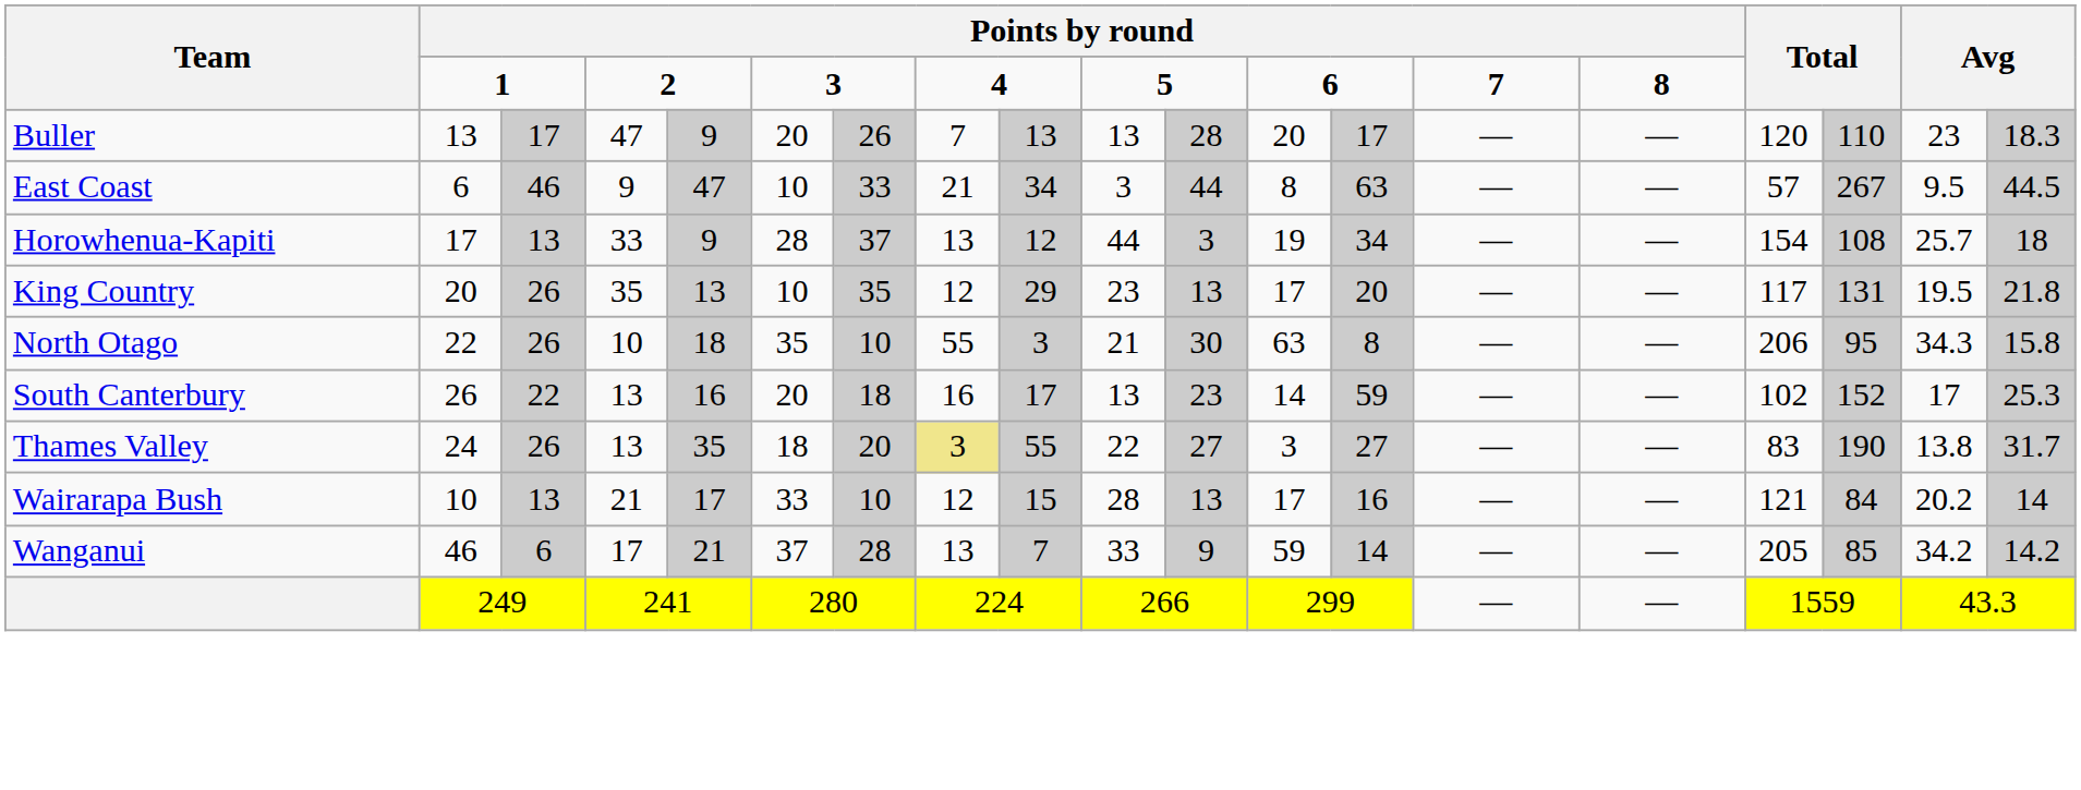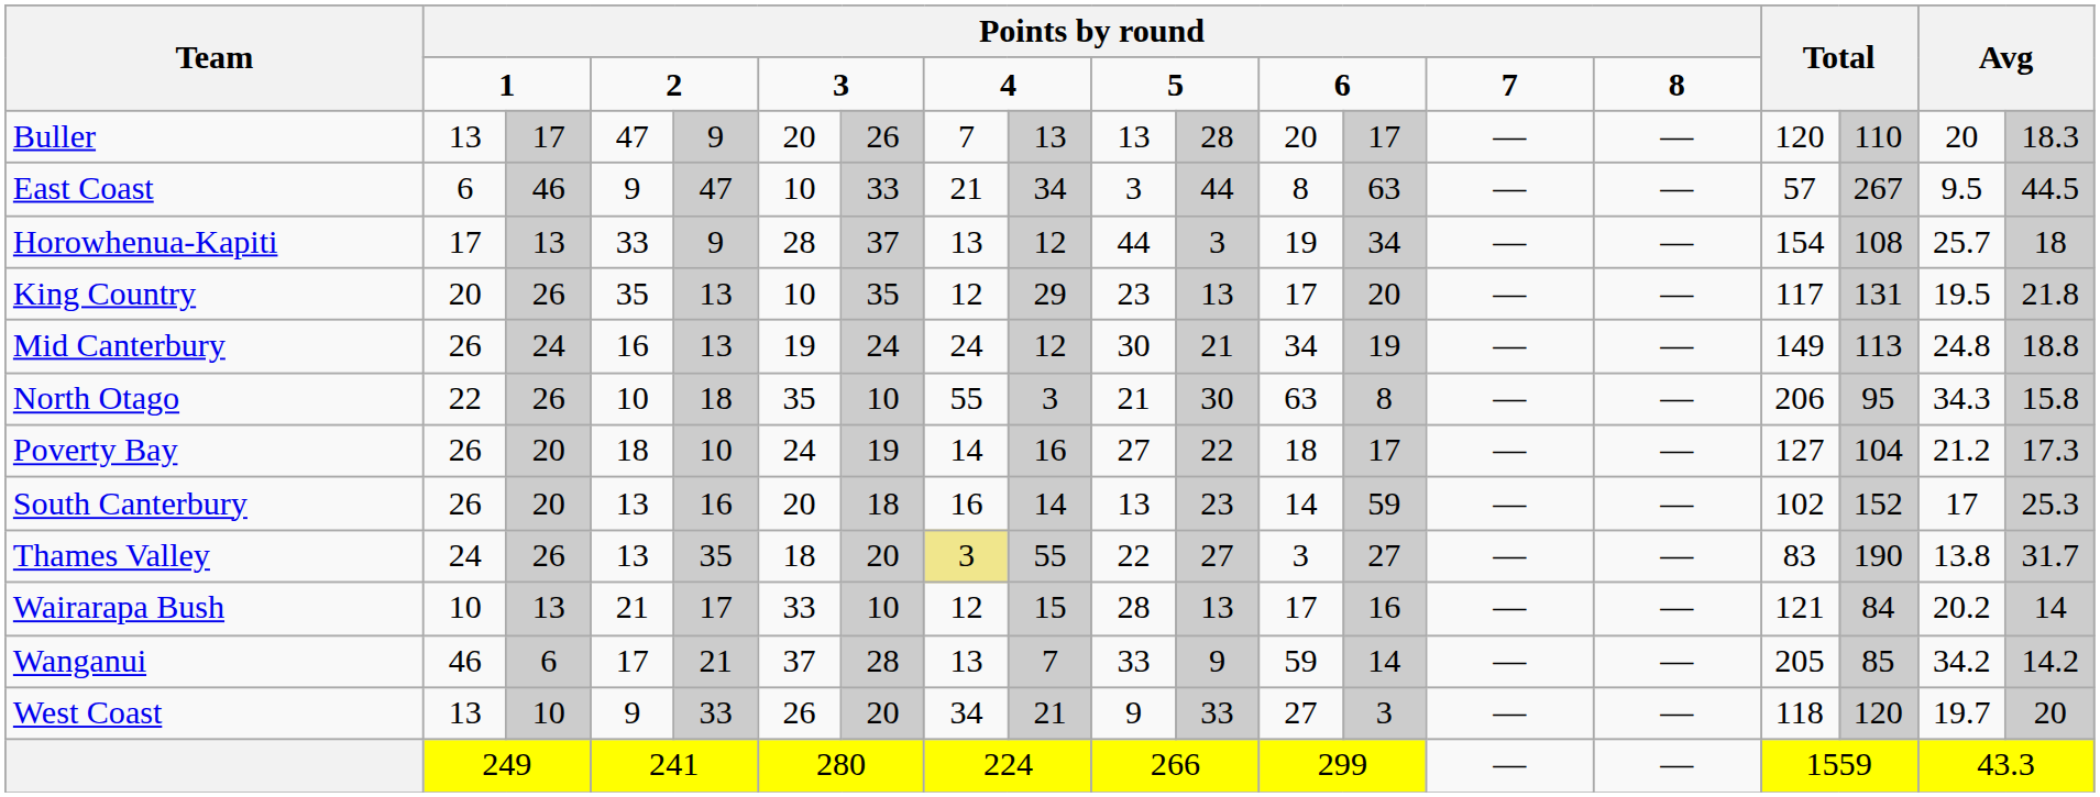 <table class="wikitable" style="text-align:center" width=80%>
 <tr>
 <th rowspan=2 width=20%>Team</th>
 <th colspan=14>Points by round</th>
 <th rowspan=2 colspan=2>Total</th>
 <th rowspan=2 colspan=2>Avg</th>
 </tr>
 <tr>
 <td colspan=2 width=8%><strong>1</strong></td>
 <td colspan=2 width=8%><strong>2</strong></td>
 <td colspan=2 width=8%><strong>3</strong></td>
 <td colspan=2 width=8%><strong>4</strong></td>
 <td colspan=2 width=8%><strong>5</strong></td>
 <td colspan=2 width=8%><strong>6</strong></td>
 <td width=8%><strong>7</strong></td>
 <td width=8%><strong>8</strong></td>
 </tr>
 <tr>
 <td align=left><a href='#'>Buller</a></td>
 <td>13</td>
 <td bgcolor=#cccccc>17</td>
 <td>47</td>
 <td bgcolor=#cccccc>9</td>
 <td>20</td>
 <td bgcolor=#cccccc>26</td>
 <td>7</td>
 <td bgcolor=#cccccc>13</td>
 <td>13</td>
 <td bgcolor=#cccccc>28</td>
 <td>20</td>
 <td bgcolor=#cccccc>17</td>
 <td>—</td>
 <td>—</td>
 <td>120</td>
 <td bgcolor=#cccccc>110</td>
-<td>23</td>
+<td>20</td>
 <td bgcolor=#cccccc>18.3</td>
 </tr>
 <tr>
 <td align=left><a href='#'>East Coast</a></td>
 <td>6</td>
 <td bgcolor=#cccccc>46</td>
 <td>9</td>
 <td bgcolor=#cccccc>47</td>
 <td>10</td>
 <td bgcolor=#cccccc>33</td>
 <td>21</td>
 <td bgcolor=#cccccc>34</td>
 <td>3</td>
 <td bgcolor=#cccccc>44</td>
 <td>8</td>
 <td bgcolor=#cccccc>63</td>
 <td>—</td>
 <td>—</td>
 <td>57</td>
 <td bgcolor=#cccccc>267</td>
 <td>9.5</td>
 <td bgcolor=#cccccc>44.5</td>
 </tr>
 <tr>
 <td align=left><a href='#'>Horowhenua-Kapiti</a></td>
 <td>17</td>
 <td bgcolor=#cccccc>13</td>
 <td>33</td>
 <td bgcolor=#cccccc>9</td>
 <td>28</td>
 <td bgcolor=#cccccc>37</td>
 <td>13</td>
 <td bgcolor=#cccccc>12</td>
 <td>44</td>
 <td bgcolor=#cccccc>3</td>
 <td>19</td>
 <td bgcolor=#cccccc>34</td>
 <td>—</td>
 <td>—</td>
 <td>154</td>
 <td bgcolor=#cccccc>108</td>
 <td>25.7</td>
 <td bgcolor=#cccccc>18</td>
 </tr>
 <tr>
 <td align=left><a href='#'>King Country</a></td>
 <td>20</td>
 <td bgcolor=#cccccc>26</td>
 <td>35</td>
 <td bgcolor=#cccccc>13</td>
 <td>10</td>
 <td bgcolor=#cccccc>35</td>
 <td>12</td>
 <td bgcolor=#cccccc>29</td>
 <td>23</td>
 <td bgcolor=#cccccc>13</td>
 <td>17</td>
 <td bgcolor=#cccccc>20</td>
 <td>—</td>
 <td>—</td>
 <td>117</td>
 <td bgcolor=#cccccc>131</td>
 <td>19.5</td>
 <td bgcolor=#cccccc>21.8</td>
 </tr>
 <tr>
+<td align=left><a href='#'>Mid Canterbury</a></td>
+<td>26</td>
+<td bgcolor=#cccccc>24</td>
+<td>16</td>
+<td bgcolor=#cccccc>13</td>
+<td>19</td>
+<td bgcolor=#cccccc>24</td>
+<td>24</td>
+<td bgcolor=#cccccc>12</td>
+<td>30</td>
+<td bgcolor=#cccccc>21</td>
+<td>34</td>
+<td bgcolor=#cccccc>19</td>
+<td>—</td>
+<td>—</td>
+<td>149</td>
+<td bgcolor=#cccccc>113</td>
+<td>24.8</td>
+<td bgcolor=#cccccc>18.8</td>
+</tr>
+<tr>
 <td align=left><a href='#'>North Otago</a></td>
 <td>22</td>
 <td bgcolor=#cccccc>26</td>
 <td>10</td>
 <td bgcolor=#cccccc>18</td>
 <td>35</td>
 <td bgcolor=#cccccc>10</td>
 <td>55</td>
 <td bgcolor=#cccccc>3</td>
 <td>21</td>
 <td bgcolor=#cccccc>30</td>
 <td>63</td>
 <td bgcolor=#cccccc>8</td>
 <td>—</td>
 <td>—</td>
 <td>206</td>
 <td bgcolor=#cccccc>95</td>
 <td>34.3</td>
 <td bgcolor=#cccccc>15.8</td>
 </tr>
 <tr>
+<td align=left><a href='#'>Poverty Bay</a></td>
+<td>26</td>
+<td bgcolor=#cccccc>20</td>
+<td>18</td>
+<td bgcolor=#cccccc>10</td>
+<td>24</td>
+<td bgcolor=#cccccc>19</td>
+<td>14</td>
+<td bgcolor=#cccccc>16</td>
+<td>27</td>
+<td bgcolor=#cccccc>22</td>
+<td>18</td>
+<td bgcolor=#cccccc>17</td>
+<td>—</td>
+<td>—</td>
+<td>127</td>
+<td bgcolor=#cccccc>104</td>
+<td>21.2</td>
+<td bgcolor=#cccccc>17.3</td>
+</tr>
+<tr>
 <td align=left><a href='#'>South Canterbury</a></td>
 <td>26</td>
-<td bgcolor=#cccccc>22</td>
+<td bgcolor=#cccccc>20</td>
 <td>13</td>
 <td bgcolor=#cccccc>16</td>
 <td>20</td>
 <td bgcolor=#cccccc>18</td>
 <td>16</td>
-<td bgcolor=#cccccc>17</td>
+<td bgcolor=#cccccc>14</td>
 <td>13</td>
 <td bgcolor=#cccccc>23</td>
 <td>14</td>
 <td bgcolor=#cccccc>59</td>
 <td>—</td>
 <td>—</td>
 <td>102</td>
 <td bgcolor=#cccccc>152</td>
 <td>17</td>
 <td bgcolor=#cccccc>25.3</td>
 </tr>
 <tr>
 <td align=left><a href='#'>Thames Valley</a></td>
 <td>24</td>
 <td bgcolor=#cccccc>26</td>
 <td>13</td>
 <td bgcolor=#cccccc>35</td>
 <td>18</td>
 <td bgcolor=#cccccc>20</td>
 <td style="background: khaki;">3</td>
 <td bgcolor=#cccccc>55</td>
 <td>22</td>
 <td bgcolor=#cccccc>27</td>
 <td>3</td>
 <td bgcolor=#cccccc>27</td>
 <td>—</td>
 <td>—</td>
 <td>83</td>
 <td bgcolor=#cccccc>190</td>
 <td>13.8</td>
 <td bgcolor=#cccccc>31.7</td>
 </tr>
 <tr>
 <td align=left><a href='#'>Wairarapa Bush</a></td>
 <td>10</td>
 <td bgcolor=#cccccc>13</td>
 <td>21</td>
 <td bgcolor=#cccccc>17</td>
 <td>33</td>
 <td bgcolor=#cccccc>10</td>
 <td>12</td>
 <td bgcolor=#cccccc>15</td>
 <td>28</td>
 <td bgcolor=#cccccc>13</td>
 <td>17</td>
 <td bgcolor=#cccccc>16</td>
 <td>—</td>
 <td>—</td>
 <td>121</td>
 <td bgcolor=#cccccc>84</td>
 <td>20.2</td>
 <td bgcolor=#cccccc>14</td>
 </tr>
 <tr>
 <td align=left><a href='#'>Wanganui</a></td>
 <td>46</td>
 <td bgcolor=#cccccc>6</td>
 <td>17</td>
 <td bgcolor=#cccccc>21</td>
 <td>37</td>
 <td bgcolor=#cccccc>28</td>
 <td>13</td>
 <td bgcolor=#cccccc>7</td>
 <td>33</td>
 <td bgcolor=#cccccc>9</td>
 <td>59</td>
 <td bgcolor=#cccccc>14</td>
 <td>—</td>
 <td>—</td>
 <td>205</td>
 <td bgcolor=#cccccc>85</td>
 <td>34.2</td>
 <td bgcolor=#cccccc>14.2</td>
 </tr>
 <tr>
+<td align=left><a href='#'>West Coast</a></td>
+<td>13</td>
+<td bgcolor=#cccccc>10</td>
+<td>9</td>
+<td bgcolor=#cccccc>33</td>
+<td>26</td>
+<td bgcolor=#cccccc>20</td>
+<td>34</td>
+<td bgcolor=#cccccc>21</td>
+<td>9</td>
+<td bgcolor=#cccccc>33</td>
+<td>27</td>
+<td bgcolor=#cccccc>3</td>
+<td>—</td>
+<td>—</td>
+<td>118</td>
+<td bgcolor=#cccccc>120</td>
+<td>19.7</td>
+<td bgcolor=#cccccc>20</td>
+</tr>
+<tr>
 <th></th>
 <td colspan=2 bgcolor=#ffff00>249</td>
 <td colspan=2 bgcolor=#ffff00>241</td>
 <td colspan=2 bgcolor=#ffff00>280</td>
 <td colspan=2 bgcolor=#ffff00>224</td>
 <td colspan=2 bgcolor=#ffff00>266</td>
 <td colspan=2 bgcolor=#ffff00>299</td>
 <td>—</td>
 <td>—</td>
 <td colspan=2 bgcolor=#ffff00>1559</td>
 <td colspan=2 bgcolor=#ffff00>43.3</td>
 </tr>
 </table>
